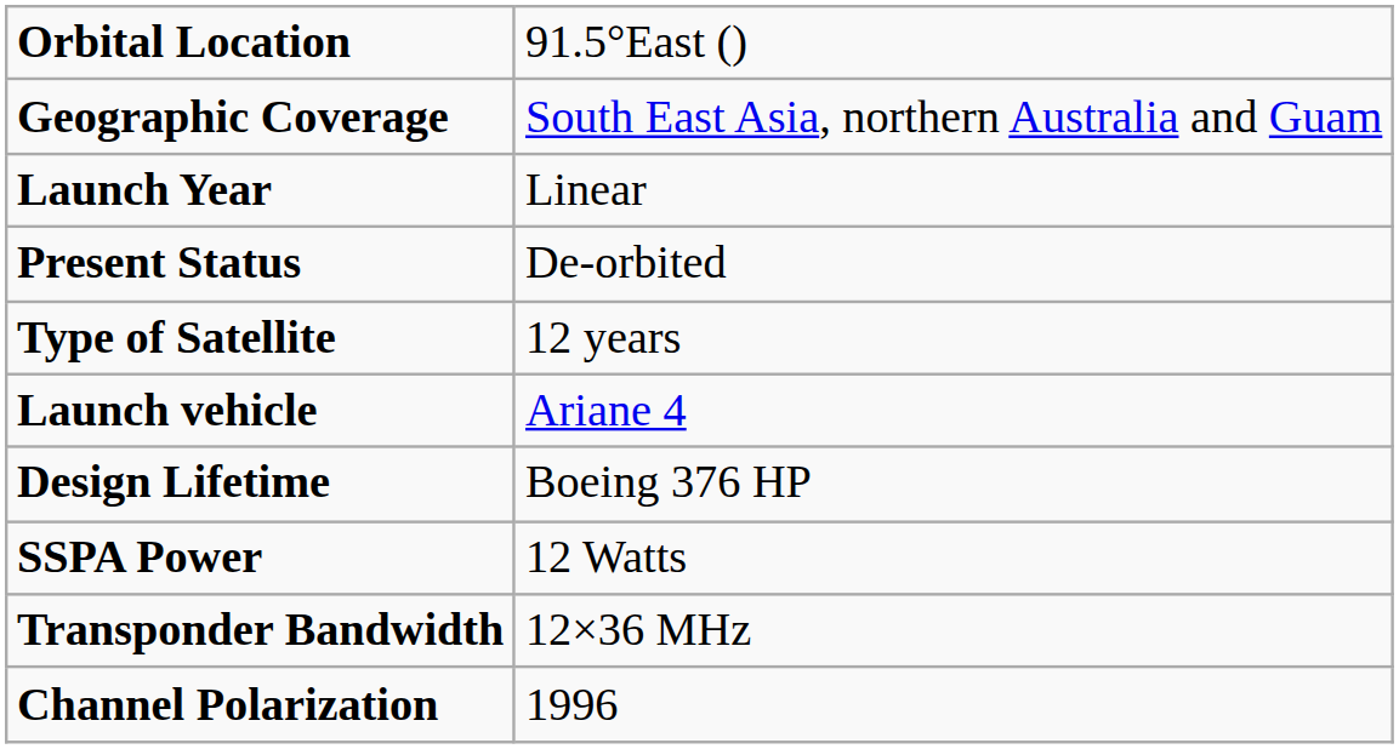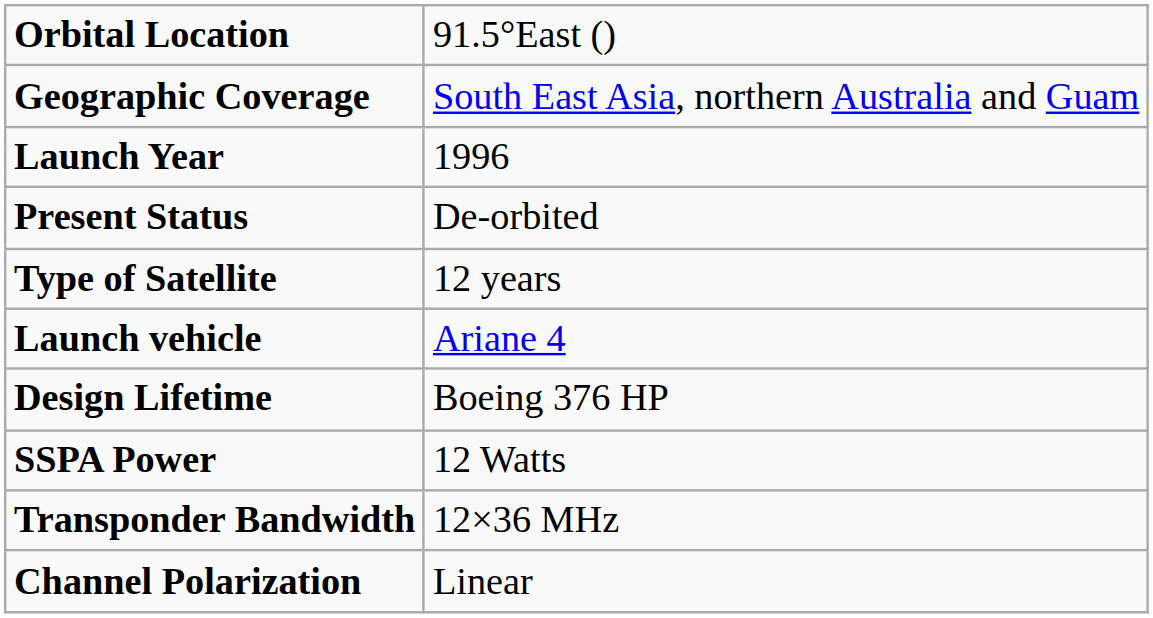 <table class="wikitable">
 <tr>
 <td><strong>Orbital Location</strong></td>
 <td>91.5°East ()</td>
 </tr>
 <tr>
 <td><strong>Geographic Coverage</strong></td>
 <td><a href='#'>South East Asia</a>, northern <a href='#'>Australia</a> and <a href='#'>Guam</a></td>
 </tr>
 <tr>
 <td><strong>Launch Year</strong></td>
-<td>Linear</td>
+<td>1996</td>
 </tr>
 <tr>
 <td><strong>Present Status</strong></td>
 <td>De-orbited</td>
 </tr>
 <tr>
 <td><strong>Type of Satellite</strong></td>
 <td>12 years</td>
 </tr>
 <tr>
 <td><strong>Launch vehicle</strong></td>
 <td><a href='#'>Ariane 4</a></td>
 </tr>
 <tr>
 <td><strong>Design Lifetime</strong></td>
 <td>Boeing 376 HP</td>
 </tr>
 <tr>
 <td><strong>SSPA Power</strong></td>
 <td>12 Watts</td>
 </tr>
 <tr>
 <td><strong>Transponder Bandwidth</strong></td>
 <td>12×36 MHz</td>
 </tr>
 <tr>
 <td><strong>Channel Polarization</strong></td>
-<td>1996</td>
+<td>Linear</td>
 </tr>
 </table>
